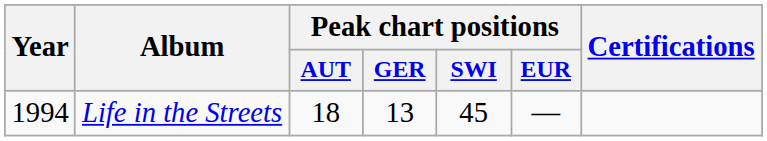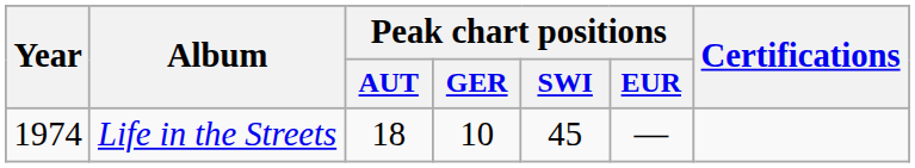 <table class="wikitable" style="text-align:center;">
 <tr>
 <th rowspan="2">Year</th>
 <th rowspan="2">Album</th>
 <th colspan="4">Peak chart positions</th>
 <th rowspan="2"><a href='#'>Certifications</a></th>
 </tr>
 <tr style="font-size:smaller;">
 <th style="width:35px;"><a href='#'>AUT</a><br></th>
 <th style="width:35px;"><a href='#'>GER</a><br></th>
 <th style="width:35px;"><a href='#'>SWI</a><br></th>
 <th width="33"><a href='#'>EUR</a></th>
 </tr>
 <tr>
-<td>1994</td>
+<td>1974</td>
 <td style="text-align:left;"><em><a href='#'>Life in the Streets</a></em></td>
 <td>18</td>
-<td>13</td>
+<td>10</td>
 <td>45</td>
 <td>—</td>
 <td></td>
 </tr>
 </table>
